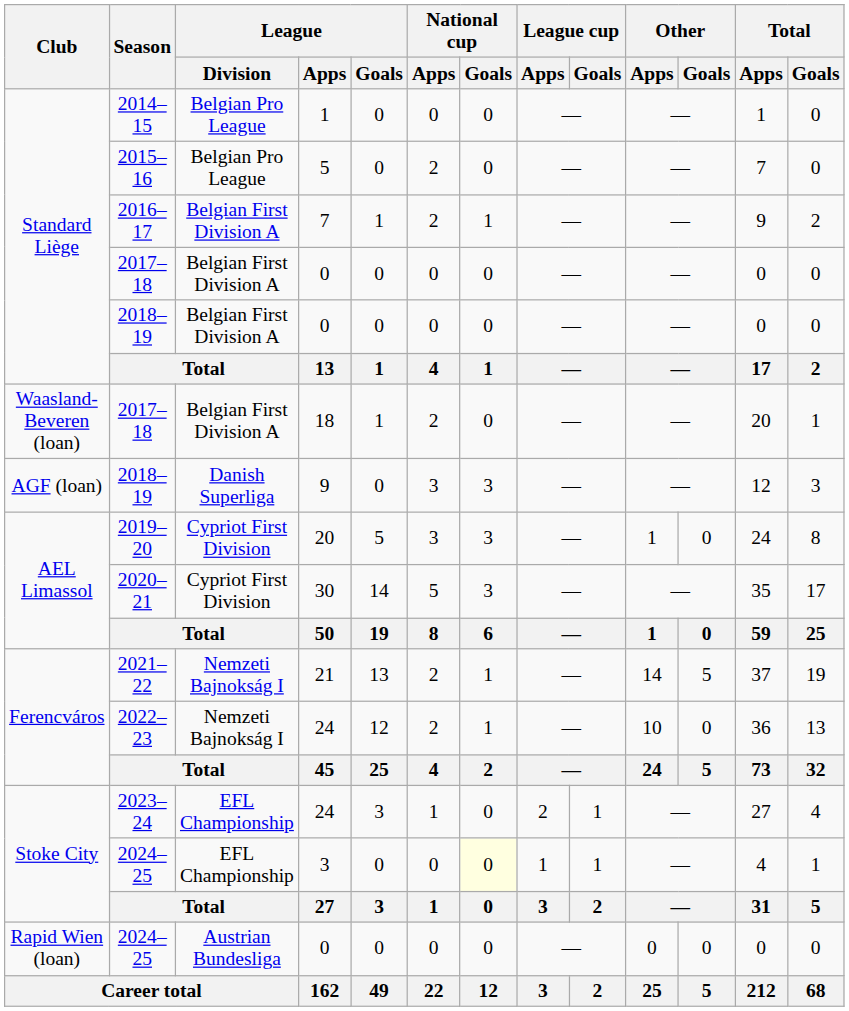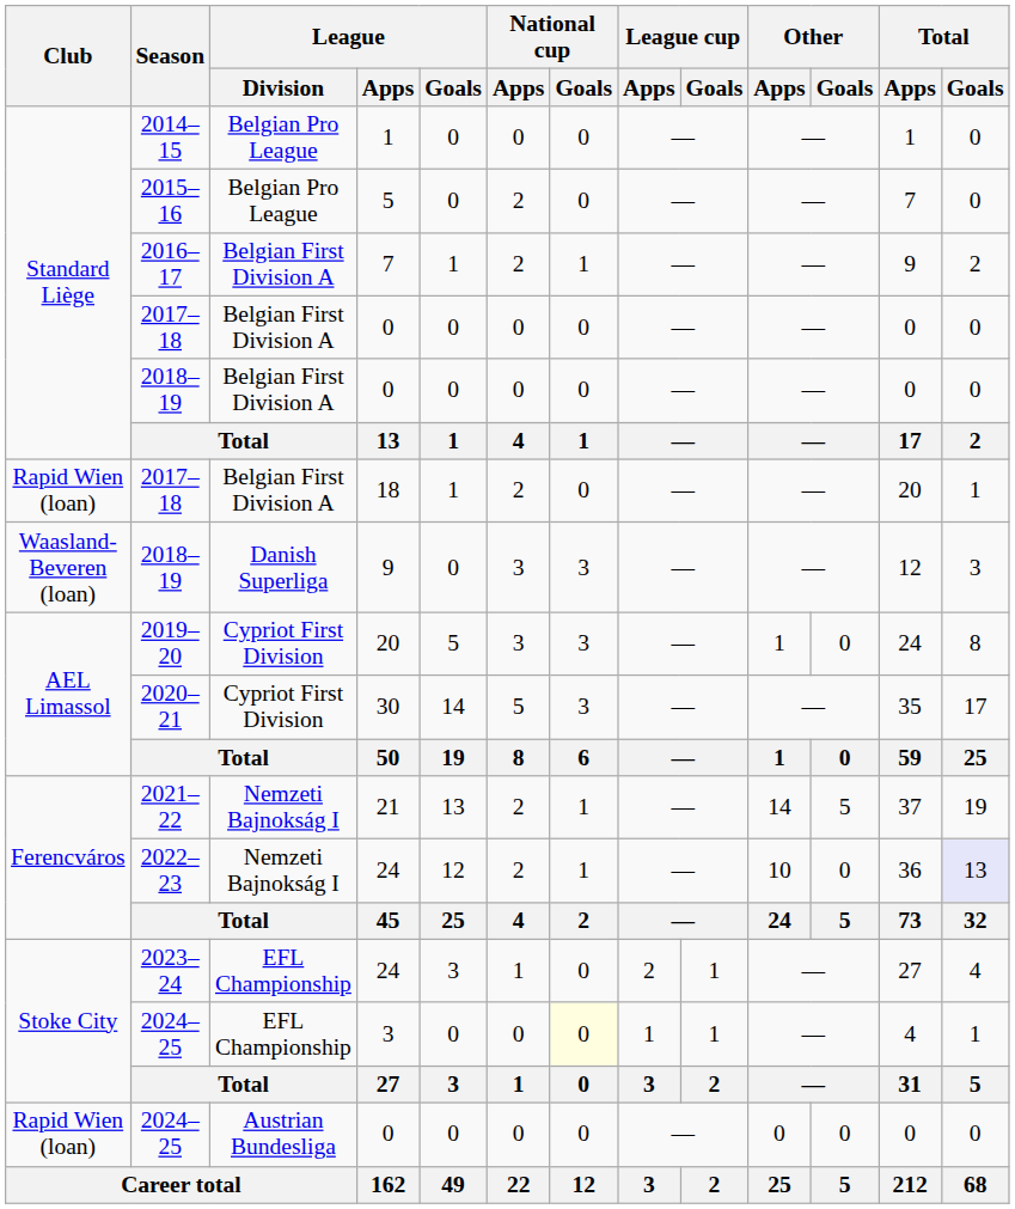 <table class="wikitable" style="text-align:center">
 <tr>
 <th rowspan="2">Club</th>
 <th rowspan="2">Season</th>
 <th colspan="3">League</th>
 <th colspan="2">National cup</th>
 <th colspan="2">League cup</th>
 <th colspan="2">Other</th>
 <th colspan="2">Total</th>
 </tr>
 <tr>
 <th>Division</th>
 <th>Apps</th>
 <th>Goals</th>
 <th>Apps</th>
 <th>Goals</th>
 <th>Apps</th>
 <th>Goals</th>
 <th>Apps</th>
 <th>Goals</th>
 <th>Apps</th>
 <th>Goals</th>
 </tr>
 <tr>
 <td rowspan="6"><a href='#'>Standard Liège</a></td>
 <td><a href='#'>2014–15</a></td>
 <td><a href='#'>Belgian Pro League</a></td>
 <td>1</td>
 <td>0</td>
 <td>0</td>
 <td>0</td>
 <td colspan="2">—</td>
 <td colspan="2">—</td>
 <td>1</td>
 <td>0</td>
 </tr>
 <tr>
 <td><a href='#'>2015–16</a></td>
 <td>Belgian Pro League</td>
 <td>5</td>
 <td>0</td>
 <td>2</td>
 <td>0</td>
 <td colspan="2">—</td>
 <td colspan="2">—</td>
 <td>7</td>
 <td>0</td>
 </tr>
 <tr>
 <td><a href='#'>2016–17</a></td>
 <td><a href='#'>Belgian First Division A</a></td>
 <td>7</td>
 <td>1</td>
 <td>2</td>
 <td>1</td>
 <td colspan="2">—</td>
 <td colspan="2">—</td>
 <td>9</td>
 <td>2</td>
 </tr>
 <tr>
 <td><a href='#'>2017–18</a></td>
 <td>Belgian First Division A</td>
 <td>0</td>
 <td>0</td>
 <td>0</td>
 <td>0</td>
 <td colspan="2">—</td>
 <td colspan="2">—</td>
 <td>0</td>
 <td>0</td>
 </tr>
 <tr>
 <td><a href='#'>2018–19</a></td>
 <td>Belgian First Division A</td>
 <td>0</td>
 <td>0</td>
 <td>0</td>
 <td>0</td>
 <td colspan="2">—</td>
 <td colspan="2">—</td>
 <td>0</td>
 <td>0</td>
 </tr>
 <tr>
 <th colspan="2">Total</th>
 <th>13</th>
 <th>1</th>
 <th>4</th>
 <th>1</th>
 <th colspan="2">—</th>
 <th colspan="2">—</th>
 <th>17</th>
 <th>2</th>
 </tr>
 <tr>
-<td><a href='#'>Waasland-Beveren</a> (loan)</td>
+<td><a href='#'>Rapid Wien</a> (loan)</td>
 <td><a href='#'>2017–18</a></td>
 <td>Belgian First Division A</td>
 <td>18</td>
 <td>1</td>
 <td>2</td>
 <td>0</td>
 <td colspan="2">—</td>
 <td colspan="2">—</td>
 <td>20</td>
 <td>1</td>
 </tr>
 <tr>
-<td><a href='#'>AGF</a> (loan)</td>
+<td><a href='#'>Waasland-Beveren</a> (loan)</td>
 <td><a href='#'>2018–19</a></td>
 <td><a href='#'>Danish Superliga</a></td>
 <td>9</td>
 <td>0</td>
 <td>3</td>
 <td>3</td>
 <td colspan="2">—</td>
 <td colspan="2">—</td>
 <td>12</td>
 <td>3</td>
 </tr>
 <tr>
 <td rowspan="3"><a href='#'>AEL Limassol</a></td>
 <td><a href='#'>2019–20</a></td>
 <td><a href='#'>Cypriot First Division</a></td>
 <td>20</td>
 <td>5</td>
 <td>3</td>
 <td>3</td>
 <td colspan="2">—</td>
 <td>1</td>
 <td>0</td>
 <td>24</td>
 <td>8</td>
 </tr>
 <tr>
 <td><a href='#'>2020–21</a></td>
 <td>Cypriot First Division</td>
 <td>30</td>
 <td>14</td>
 <td>5</td>
 <td>3</td>
 <td colspan="2">—</td>
 <td colspan="2">—</td>
 <td>35</td>
 <td>17</td>
 </tr>
 <tr>
 <th colspan="2">Total</th>
 <th>50</th>
 <th>19</th>
 <th>8</th>
 <th>6</th>
 <th colspan="2">—</th>
 <th>1</th>
 <th>0</th>
 <th>59</th>
 <th>25</th>
 </tr>
 <tr>
 <td rowspan="3"><a href='#'>Ferencváros</a></td>
 <td><a href='#'>2021–22</a></td>
 <td><a href='#'>Nemzeti Bajnokság I</a></td>
 <td>21</td>
 <td>13</td>
 <td>2</td>
 <td>1</td>
 <td colspan="2">—</td>
 <td>14</td>
 <td>5</td>
 <td>37</td>
 <td>19</td>
 </tr>
 <tr>
 <td><a href='#'>2022–23</a></td>
 <td>Nemzeti Bajnokság I</td>
 <td>24</td>
 <td>12</td>
 <td>2</td>
 <td>1</td>
 <td colspan="2">—</td>
 <td>10</td>
 <td>0</td>
 <td>36</td>
-<td>13</td>
+<td style="background: lavender;">13</td>
 </tr>
 <tr>
 <th colspan="2">Total</th>
 <th>45</th>
 <th>25</th>
 <th>4</th>
 <th>2</th>
 <th colspan="2">—</th>
 <th>24</th>
 <th>5</th>
 <th>73</th>
 <th>32</th>
 </tr>
 <tr>
 <td rowspan="3"><a href='#'>Stoke City</a></td>
 <td><a href='#'>2023–24</a></td>
 <td><a href='#'>EFL Championship</a></td>
 <td>24</td>
 <td>3</td>
 <td>1</td>
 <td>0</td>
 <td>2</td>
 <td>1</td>
 <td colspan="2">—</td>
 <td>27</td>
 <td>4</td>
 </tr>
 <tr>
 <td><a href='#'>2024–25</a></td>
 <td>EFL Championship</td>
 <td>3</td>
 <td>0</td>
 <td>0</td>
 <td style="background: lightyellow;">0</td>
 <td>1</td>
 <td>1</td>
 <td colspan="2">—</td>
 <td>4</td>
 <td>1</td>
 </tr>
 <tr>
 <th colspan="2">Total</th>
 <th>27</th>
 <th>3</th>
 <th>1</th>
 <th>0</th>
 <th>3</th>
 <th>2</th>
 <th colspan="2">—</th>
 <th>31</th>
 <th>5</th>
 </tr>
 <tr>
 <td><a href='#'>Rapid Wien</a> (loan)</td>
 <td><a href='#'>2024–25</a></td>
 <td><a href='#'>Austrian Bundesliga</a></td>
 <td>0</td>
 <td>0</td>
 <td>0</td>
 <td>0</td>
 <td colspan="2">—</td>
 <td>0</td>
 <td>0</td>
 <td>0</td>
 <td>0</td>
 </tr>
 <tr>
 <th colspan="3">Career total</th>
 <th>162</th>
 <th>49</th>
 <th>22</th>
 <th>12</th>
 <th>3</th>
 <th>2</th>
 <th>25</th>
 <th>5</th>
 <th>212</th>
 <th>68</th>
 </tr>
 </table>
